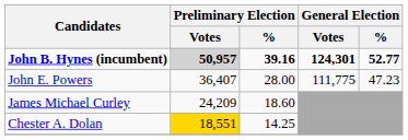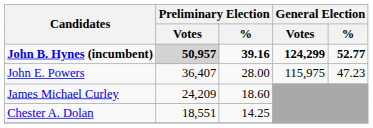 <table class=wikitable>
 <tr>
 <th colspan=1 rowspan=2><strong>Candidates</strong></th>
 <th colspan=2><strong>Preliminary Election</strong></th>
 <th colspan=2><strong>General Election</strong></th>
 </tr>
 <tr>
 <th>Votes</th>
 <th>%</th>
 <th>Votes</th>
 <th>%</th>
 </tr>
 <tr>
 <td><strong><a href='#'>John B. Hynes</a> (incumbent)</strong></td>
 <td align="right" style="background: lightgrey;"><strong>50,957</strong></td>
 <td align="right"><strong>39.16</strong></td>
-<td align="right"><strong>124,301</strong></td>
+<td align="right"><strong>124,299</strong></td>
 <td align="right"><strong>52.77</strong></td>
 </tr>
 <tr>
 <td><a href='#'>John E. Powers</a></td>
 <td align="right">36,407</td>
 <td align="right">28.00</td>
-<td align="right">111,775</td>
+<td align="right">115,975</td>
 <td align="right">47.23</td>
 </tr>
 <tr>
 <td><a href='#'>James Michael Curley</a></td>
 <td align="right">24,209</td>
 <td align="right">18.60</td>
 <td colspan=2 bgcolor= darkgray></td>
 </tr>
 <tr>
 <td><a href='#'>Chester A. Dolan</a></td>
-<td align="right" style="background: gold;">18,551</td>
+<td align="right">18,551</td>
 <td align="right">14.25</td>
 <td colspan=2 bgcolor= darkgray></td>
 </tr>
 <tr>
 </tr>
 </table>
